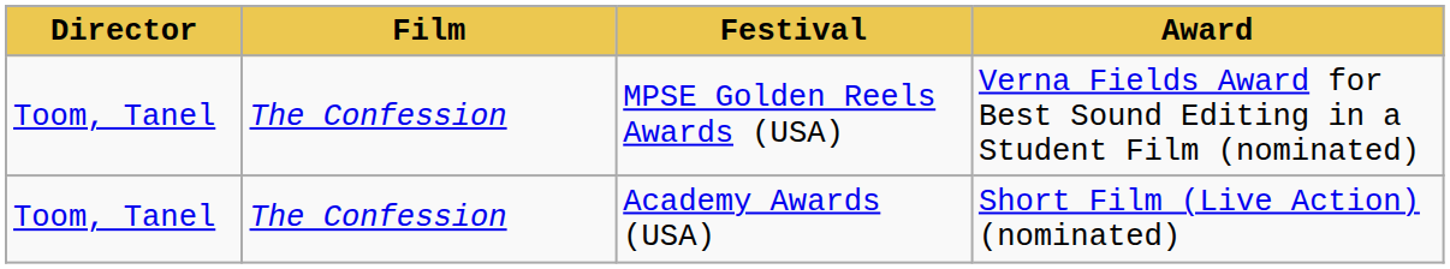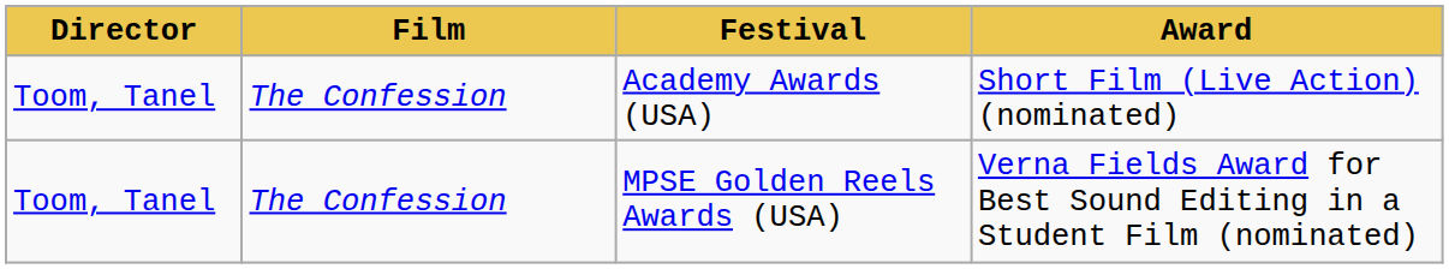 <table class="wikitable sortable">
 <tr>
 <th style="width: 125px; background: #ecc850;">Director</th>
 <th style="width: 225px; background: #ecc850;">Film</th>
 <th style="width: 225px; background: #ecc850;">Festival</th>
 <th style="width: 300px; background: #ecc850;">Award</th>
 </tr>
 <tr>
 <td><a href='#'>Toom, Tanel</a></td>
 <td><em><a href='#'>The Confession</a></em></td>
-<td><a href='#'>MPSE Golden Reels Awards</a> (USA)</td>
-<td><a href='#'>Verna Fields Award</a> for Best Sound Editing in a Student Film (nominated)</td>
+<td><a href='#'>Academy Awards</a> (USA)</td>
+<td><a href='#'>Short Film (Live Action)</a> (nominated)</td>
 </tr>
 <tr>
 <td><a href='#'>Toom, Tanel</a></td>
 <td><em><a href='#'>The Confession</a></em></td>
-<td><a href='#'>Academy Awards</a> (USA)</td>
-<td><a href='#'>Short Film (Live Action)</a> (nominated)</td>
+<td><a href='#'>MPSE Golden Reels Awards</a> (USA)</td>
+<td><a href='#'>Verna Fields Award</a> for Best Sound Editing in a Student Film (nominated)</td>
 </tr>
 </table>
